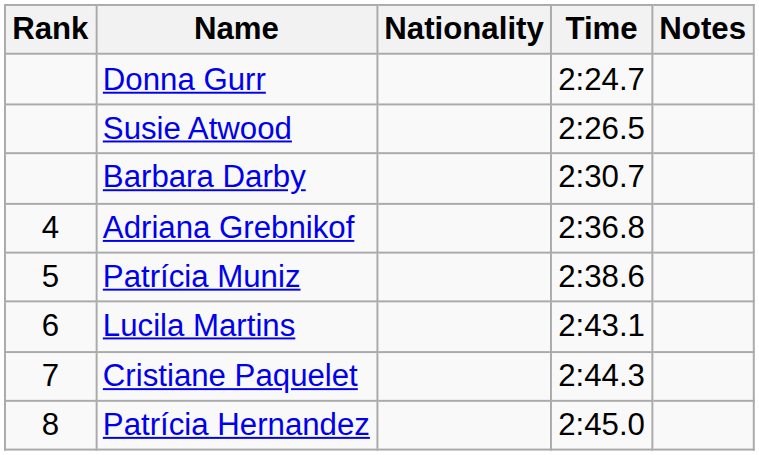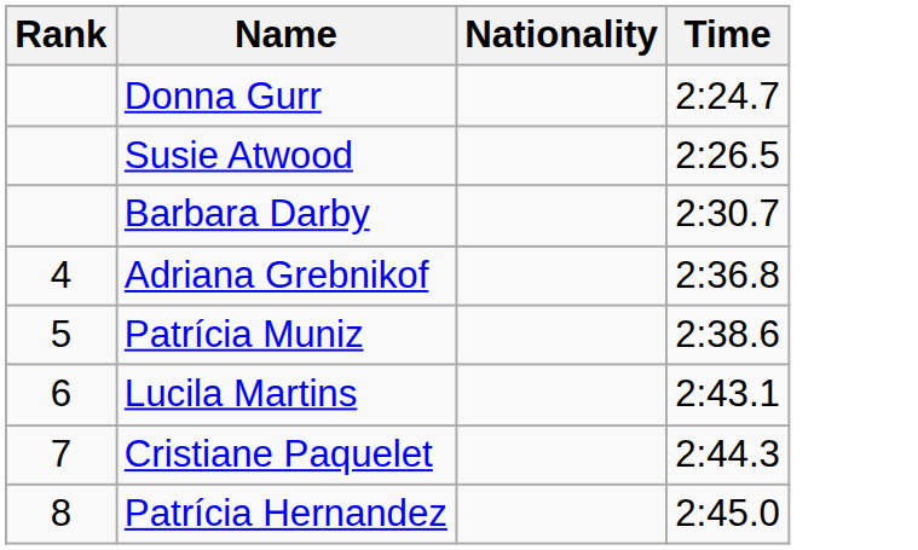 <table class="wikitable sortable" style="text-align:center">
 <tr>
 <th>Rank</th>
 <th>Name</th>
 <th>Nationality</th>
 <th>Time</th>
-<th>Notes</th>
 </tr>
 <tr>
 <td></td>
 <td align=left><a href='#'>Donna Gurr</a></td>
 <td align=left></td>
 <td>2:24.7</td>
-<td></td>
 </tr>
 <tr>
 <td></td>
 <td align=left><a href='#'>Susie Atwood</a></td>
 <td align=left></td>
 <td>2:26.5</td>
-<td></td>
 </tr>
 <tr>
 <td></td>
 <td align=left><a href='#'>Barbara Darby</a></td>
 <td align=left></td>
 <td>2:30.7</td>
-<td></td>
 </tr>
 <tr>
 <td>4</td>
 <td align=left><a href='#'>Adriana Grebnikof</a></td>
 <td align=left></td>
 <td>2:36.8</td>
-<td></td>
 </tr>
 <tr>
 <td>5</td>
 <td align=left><a href='#'>Patrícia Muniz</a></td>
 <td align=left></td>
 <td>2:38.6</td>
-<td></td>
 </tr>
 <tr>
 <td>6</td>
 <td align=left><a href='#'>Lucila Martins</a></td>
 <td align=left></td>
 <td>2:43.1</td>
-<td></td>
 </tr>
 <tr>
 <td>7</td>
 <td align=left><a href='#'>Cristiane Paquelet</a></td>
 <td align=left></td>
 <td>2:44.3</td>
-<td></td>
 </tr>
 <tr>
 <td>8</td>
 <td align=left><a href='#'>Patrícia Hernandez</a></td>
 <td align=left></td>
 <td>2:45.0</td>
-<td></td>
 </tr>
 </table>
